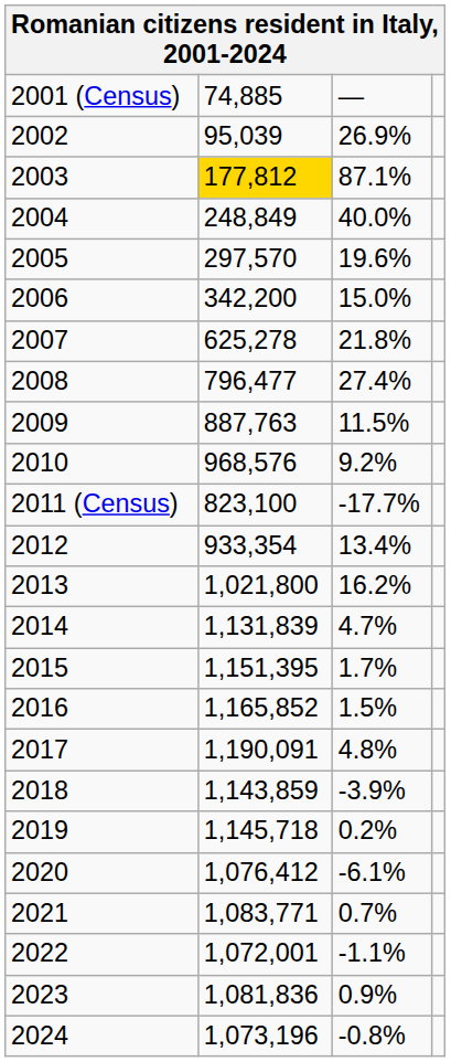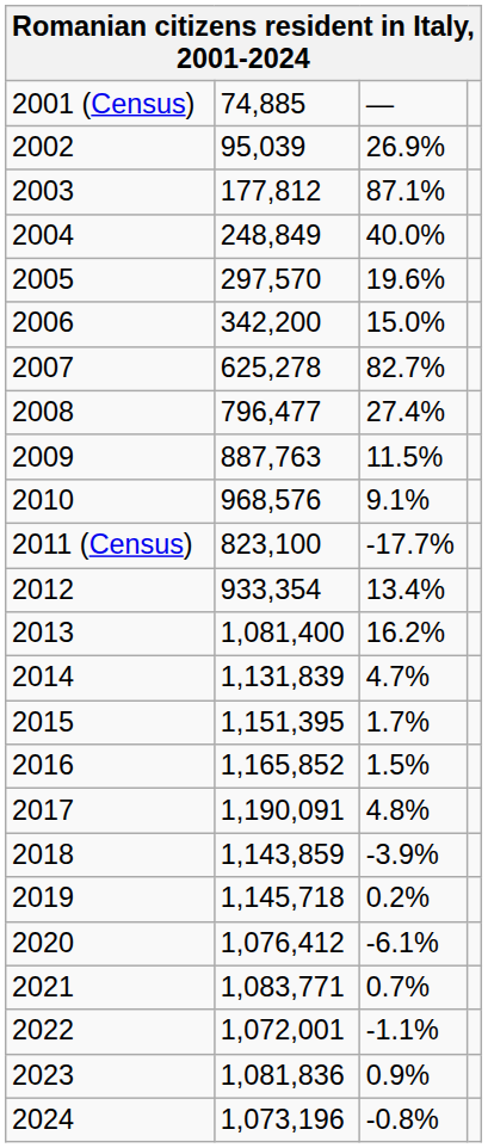 <table class="wikitable sortable">
 <tr>
 <th ! align="center" colspan="4">Romanian citizens resident in Italy,<br>2001-2024</th>
 </tr>
 <tr>
 <td>2001 (<a href='#'>Census</a>)</td>
 <td>74,885</td>
 <td>—</td>
 <td></td>
 </tr>
 <tr>
 <td>2002</td>
 <td>95,039</td>
 <td>26.9%</td>
 <td></td>
 </tr>
 <tr>
 <td>2003</td>
-<td style="background: gold;">177,812</td>
+<td>177,812</td>
 <td>87.1%</td>
 <td></td>
 </tr>
 <tr>
 <td>2004</td>
 <td>248,849</td>
 <td>40.0%</td>
 <td></td>
 </tr>
 <tr>
 <td>2005</td>
 <td>297,570</td>
 <td>19.6%</td>
 <td></td>
 </tr>
 <tr>
 <td>2006</td>
 <td>342,200</td>
 <td>15.0%</td>
 <td></td>
 </tr>
 <tr>
 <td>2007</td>
 <td>625,278</td>
-<td>21.8%</td>
+<td>82.7%</td>
 <td></td>
 </tr>
 <tr>
 <td>2008</td>
 <td>796,477</td>
 <td>27.4%</td>
 <td></td>
 </tr>
 <tr>
 <td>2009</td>
 <td>887,763</td>
 <td>11.5%</td>
 <td></td>
 </tr>
 <tr>
 <td>2010</td>
 <td>968,576</td>
-<td>9.2%</td>
+<td>9.1%</td>
 <td></td>
 </tr>
 <tr>
 <td>2011 (<a href='#'>Census</a>)</td>
 <td>823,100</td>
 <td>-17.7%</td>
 <td></td>
 </tr>
 <tr>
 <td>2012</td>
 <td>933,354</td>
 <td>13.4%</td>
 <td></td>
 </tr>
 <tr>
 <td>2013</td>
-<td>1,021,800</td>
+<td>1,081,400</td>
 <td>16.2%</td>
 <td></td>
 </tr>
 <tr>
 <td>2014</td>
 <td>1,131,839</td>
 <td>4.7%</td>
 <td></td>
 </tr>
 <tr>
 <td>2015</td>
 <td>1,151,395</td>
 <td>1.7%</td>
 <td></td>
 </tr>
 <tr>
 <td>2016</td>
 <td>1,165,852</td>
 <td>1.5%</td>
 <td></td>
 </tr>
 <tr>
 <td>2017</td>
 <td>1,190,091</td>
 <td>4.8%</td>
 <td></td>
 </tr>
 <tr>
 <td>2018</td>
 <td>1,143,859</td>
 <td>-3.9%</td>
 <td></td>
 </tr>
 <tr>
 <td>2019</td>
 <td>1,145,718</td>
 <td>0.2%</td>
 <td></td>
 </tr>
 <tr>
 <td>2020</td>
 <td>1,076,412</td>
 <td>-6.1%</td>
 <td></td>
 </tr>
 <tr>
 <td>2021</td>
 <td>1,083,771</td>
 <td>0.7%</td>
 <td></td>
 </tr>
 <tr>
 <td>2022</td>
 <td>1,072,001</td>
 <td>-1.1%</td>
 <td></td>
 </tr>
 <tr>
 <td>2023</td>
 <td>1,081,836</td>
 <td>0.9%</td>
 <td></td>
 </tr>
 <tr>
 <td>2024</td>
 <td>1,073,196</td>
 <td>-0.8%</td>
 <td></td>
 </tr>
 </table>
